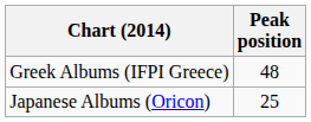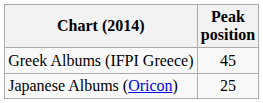 <table class="wikitable sortable">
 <tr>
 <th>Chart (2014)</th>
 <th>Peak<br>position</th>
 </tr>
 <tr>
 </tr>
 <tr>
 </tr>
 <tr>
 </tr>
 <tr>
 </tr>
 <tr>
 </tr>
 <tr>
 </tr>
 <tr>
 <td>Greek Albums (IFPI Greece)</td>
-<td style="text-align:center;">48</td>
+<td style="text-align:center;">45</td>
 </tr>
 <tr>
 <td>Japanese Albums (<a href='#'>Oricon</a>)</td>
 <td style="text-align:center;">25</td>
 </tr>
 <tr>
 </tr>
 </table>
